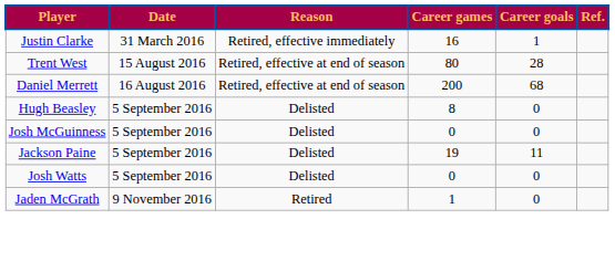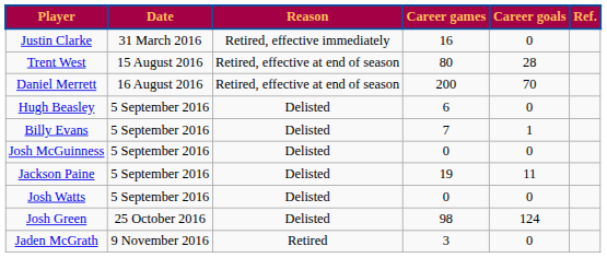 <table class="wikitable" style="font-size:90%; text-align:center;">
 <tr style="background:#a30046; color: #fdbe57;">
 <td style="border: solid #0055a3 2px"><strong>Player</strong></td>
 <td style="border: solid #0055a3 2px"><strong>Date</strong></td>
 <td style="border: solid #0055a3 2px"><strong>Reason</strong></td>
 <td style="border: solid #0055a3 2px"><strong>Career games</strong></td>
 <td style="border: solid #0055a3 2px"><strong>Career goals</strong></td>
 <td style="border: solid #0055a3 2px"><strong>Ref.</strong></td>
 </tr>
 <tr>
 <td><a href='#'>Justin Clarke</a></td>
 <td>31 March 2016</td>
 <td>Retired, effective immediately</td>
 <td>16</td>
-<td>1</td>
+<td>0</td>
 <td></td>
 </tr>
 <tr>
 <td><a href='#'>Trent West</a></td>
 <td>15 August 2016</td>
 <td>Retired, effective at end of season</td>
 <td>80</td>
 <td>28</td>
 <td></td>
 </tr>
 <tr>
 <td><a href='#'>Daniel Merrett</a></td>
 <td>16 August 2016</td>
 <td>Retired, effective at end of season</td>
 <td>200</td>
-<td>68</td>
+<td>70</td>
 <td></td>
 </tr>
 <tr>
 <td><a href='#'>Hugh Beasley</a></td>
 <td>5 September 2016</td>
 <td>Delisted</td>
-<td>8</td>
+<td>6</td>
 <td>0</td>
+<td></td>
+</tr>
+<tr>
+<td><a href='#'>Billy Evans</a></td>
+<td>5 September 2016</td>
+<td>Delisted</td>
+<td>7</td>
+<td>1</td>
 <td></td>
 </tr>
 <tr>
 <td><a href='#'>Josh McGuinness</a></td>
 <td>5 September 2016</td>
 <td>Delisted</td>
 <td>0</td>
 <td>0</td>
 <td></td>
 </tr>
 <tr>
 <td><a href='#'>Jackson Paine</a></td>
 <td>5 September 2016</td>
 <td>Delisted</td>
 <td>19</td>
 <td>11</td>
 <td></td>
 </tr>
 <tr>
 <td><a href='#'>Josh Watts</a></td>
 <td>5 September 2016</td>
 <td>Delisted</td>
 <td>0</td>
 <td>0</td>
 <td></td>
 </tr>
 <tr>
+<td><a href='#'>Josh Green</a></td>
+<td>25 October 2016</td>
+<td>Delisted</td>
+<td>98</td>
+<td>124</td>
+<td></td>
+</tr>
+<tr>
 <td><a href='#'>Jaden McGrath</a></td>
 <td>9 November 2016</td>
 <td>Retired</td>
-<td>1</td>
+<td>3</td>
 <td>0</td>
 <td></td>
 </tr>
 </table>
